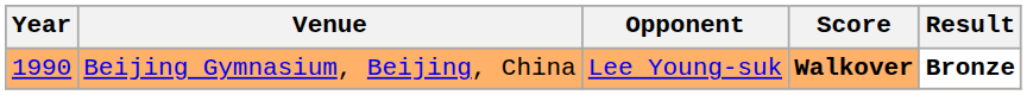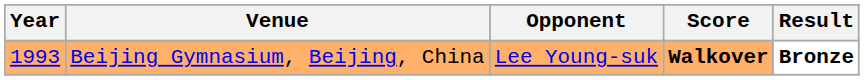 <table class="sortable wikitable" style="font-size: 90%;">
 <tr>
 <th>Year</th>
 <th>Venue</th>
 <th>Opponent</th>
 <th>Score</th>
 <th>Result</th>
 </tr>
 <tr style="background:#FFB069">
-<td align="left"><a href='#'>1990</a></td>
+<td align="left"><a href='#'>1993</a></td>
 <td align="left"><a href='#'>Beijing Gymnasium</a>, <a href='#'>Beijing</a>, China</td>
 <td align="left"> <a href='#'>Lee Young-suk</a></td>
 <td align="left"><strong>Walkover</strong></td>
 <td style="text-align:left; background:white"> <strong>Bronze</strong></td>
 </tr>
 </table>
